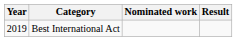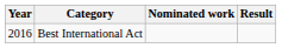 <table class="wikitable">
 <tr>
 <th>Year</th>
 <th>Category</th>
 <th>Nominated work</th>
 <th>Result</th>
 </tr>
 <tr>
-<td>2019</td>
+<td>2016</td>
 <td>Best International Act</td>
 <td></td>
 <td></td>
 </tr>
 </table>
